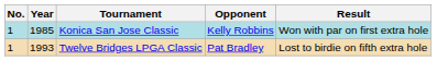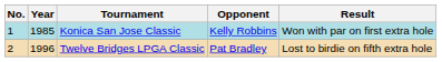 <table class="wikitable" style="font-size:95%;">
 <tr>
 <th>No.</th>
 <th>Year</th>
 <th>Tournament</th>
 <th>Opponent</th>
 <th>Result</th>
 </tr>
 <tr style="background:#B0E0E6;">
 <td>1</td>
 <td>1985</td>
 <td><a href='#'>Konica San Jose Classic</a></td>
 <td> <a href='#'>Kelly Robbins</a></td>
 <td>Won with par on first extra hole</td>
 </tr>
 <tr style="background:#F5DEB3;">
-<td>1</td>
-<td>1993</td>
+<td>2</td>
+<td>1996</td>
 <td><a href='#'>Twelve Bridges LPGA Classic</a></td>
 <td> <a href='#'>Pat Bradley</a></td>
 <td>Lost to birdie on fifth extra hole</td>
 </tr>
 </table>
